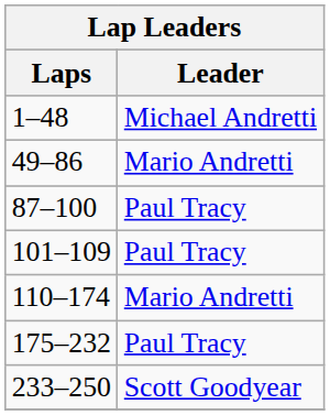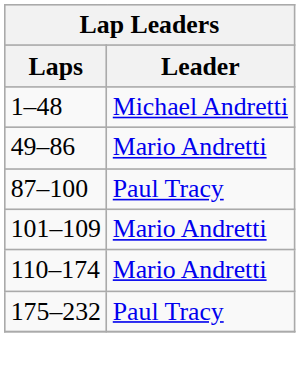 <table class="wikitable">
 <tr>
 <th colspan=2>Lap Leaders</th>
 </tr>
 <tr>
 <th>Laps</th>
 <th>Leader</th>
 </tr>
 <tr>
 <td>1–48</td>
 <td><a href='#'>Michael Andretti</a></td>
 </tr>
 <tr>
 <td>49–86</td>
 <td><a href='#'>Mario Andretti</a></td>
 </tr>
 <tr>
 <td>87–100</td>
 <td><a href='#'>Paul Tracy</a></td>
 </tr>
 <tr>
 <td>101–109</td>
-<td><a href='#'>Paul Tracy</a></td>
+<td><a href='#'>Mario Andretti</a></td>
 </tr>
 <tr>
 <td>110–174</td>
 <td><a href='#'>Mario Andretti</a></td>
 </tr>
 <tr>
 <td>175–232</td>
 <td><a href='#'>Paul Tracy</a></td>
 </tr>
 <tr>
-<td>233–250</td>
-<td><a href='#'>Scott Goodyear</a></td>
-</tr>
-<tr>
 </tr>
 </table>
